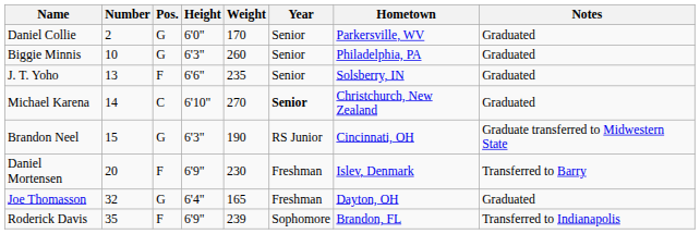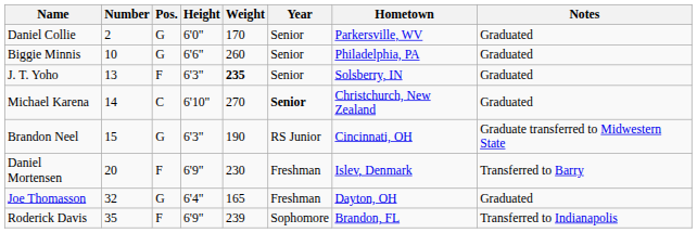 <table class="wikitable sortable" border="1">
 <tr>
 <th>Name</th>
 <th>Number</th>
 <th>Pos.</th>
 <th>Height</th>
 <th>Weight</th>
 <th>Year</th>
 <th>Hometown</th>
 <th class="unsortable">Notes</th>
 </tr>
 <tr>
 <td>Daniel Collie</td>
 <td>2</td>
 <td>G</td>
 <td>6'0"</td>
 <td>170</td>
 <td>Senior</td>
 <td><a href='#'>Parkersville, WV</a></td>
 <td>Graduated</td>
 </tr>
 <tr>
 <td>Biggie Minnis</td>
 <td>10</td>
 <td>G</td>
-<td>6'3"</td>
+<td>6'6"</td>
 <td>260</td>
 <td>Senior</td>
 <td><a href='#'>Philadelphia, PA</a></td>
 <td>Graduated</td>
 </tr>
 <tr>
 <td>J. T. Yoho</td>
 <td>13</td>
 <td>F</td>
-<td>6'6"</td>
-<td>235</td>
+<td>6'3"</td>
+<td><strong>235</strong></td>
 <td>Senior</td>
 <td><a href='#'>Solsberry, IN</a></td>
 <td>Graduated</td>
 </tr>
 <tr>
 <td>Michael Karena</td>
 <td>14</td>
 <td>C</td>
 <td>6'10"</td>
 <td>270</td>
 <td><strong>Senior</strong></td>
 <td><a href='#'>Christchurch, New Zealand</a></td>
 <td>Graduated</td>
 </tr>
 <tr>
 <td>Brandon Neel</td>
 <td>15</td>
 <td>G</td>
 <td>6'3"</td>
 <td>190</td>
 <td>RS Junior</td>
 <td><a href='#'>Cincinnati, OH</a></td>
 <td>Graduate transferred to <a href='#'>Midwestern State</a></td>
 </tr>
 <tr>
 <td>Daniel Mortensen</td>
 <td>20</td>
 <td>F</td>
 <td>6'9"</td>
 <td>230</td>
 <td>Freshman</td>
 <td><a href='#'>Islev, Denmark</a></td>
 <td>Transferred to <a href='#'>Barry</a></td>
 </tr>
 <tr>
 <td><a href='#'>Joe Thomasson</a></td>
 <td>32</td>
 <td>G</td>
 <td>6'4"</td>
 <td>165</td>
 <td>Freshman</td>
 <td><a href='#'>Dayton, OH</a></td>
 <td>Graduated</td>
 </tr>
 <tr>
 <td>Roderick Davis</td>
 <td>35</td>
 <td>F</td>
 <td>6'9"</td>
 <td>239</td>
 <td>Sophomore</td>
 <td><a href='#'>Brandon, FL</a></td>
 <td>Transferred to <a href='#'>Indianapolis</a></td>
 </tr>
 </table>
